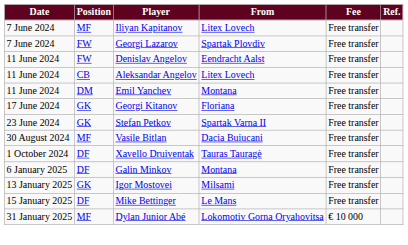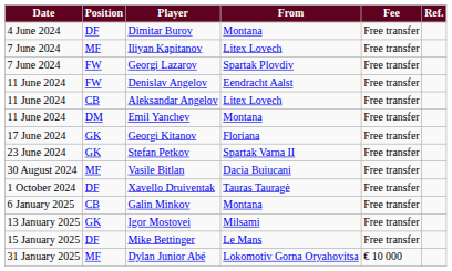 <table class="wikitable plainrowheaders sortable">
 <tr>
 <th style="background:#5F021F; color:#FFFFFF;">Date</th>
 <th style="background:#5F021F; color:#FFFFFF;">Position</th>
 <th style="background:#5F021F; color:#FFFFFF;">Player</th>
 <th style="background:#5F021F; color:#FFFFFF;">From</th>
 <th style="background:#5F021F; color:#FFFFFF;">Fee</th>
 <th style="background:#5F021F; color:#FFFFFF;">Ref.</th>
+</tr>
+<tr>
+<td>4 June 2024</td>
+<td><a href='#'>DF</a></td>
+<td> <a href='#'>Dimitar Burov</a></td>
+<td><a href='#'>Montana</a></td>
+<td>Free transfer</td>
+<td></td>
 </tr>
 <tr>
 <td>7 June 2024</td>
 <td><a href='#'>MF</a></td>
 <td> <a href='#'>Iliyan Kapitanov</a></td>
 <td><a href='#'>Litex Lovech</a></td>
 <td>Free transfer</td>
 <td></td>
 </tr>
 <tr>
 <td>7 June 2024</td>
 <td><a href='#'>FW</a></td>
 <td> <a href='#'>Georgi Lazarov</a></td>
 <td><a href='#'>Spartak Plovdiv</a></td>
 <td>Free transfer</td>
 <td></td>
 </tr>
 <tr>
 <td>11 June 2024</td>
 <td><a href='#'>FW</a></td>
 <td> <a href='#'>Denislav Angelov</a></td>
 <td> <a href='#'>Eendracht Aalst</a></td>
 <td>Free transfer</td>
 <td></td>
 </tr>
 <tr>
 <td>11 June 2024</td>
 <td><a href='#'>CB</a></td>
 <td> <a href='#'>Aleksandar Angelov</a></td>
 <td><a href='#'>Litex Lovech</a></td>
 <td>Free transfer</td>
 <td></td>
 </tr>
 <tr>
 <td>11 June 2024</td>
 <td><a href='#'>DM</a></td>
 <td> <a href='#'>Emil Yanchev</a></td>
 <td><a href='#'>Montana</a></td>
 <td>Free transfer</td>
 <td></td>
 </tr>
 <tr>
 <td>17 June 2024</td>
 <td><a href='#'>GK</a></td>
 <td> <a href='#'>Georgi Kitanov</a></td>
 <td> <a href='#'>Floriana</a></td>
 <td>Free transfer</td>
 <td></td>
 </tr>
 <tr>
 <td>23 June 2024</td>
 <td><a href='#'>GK</a></td>
 <td> <a href='#'>Stefan Petkov</a></td>
 <td><a href='#'>Spartak Varna II</a></td>
 <td>Free transfer</td>
 <td></td>
 </tr>
 <tr>
 <td>30 August 2024</td>
 <td><a href='#'>MF</a></td>
 <td> <a href='#'>Vasile Bitlan</a></td>
 <td> <a href='#'>Dacia Buiucani</a></td>
 <td>Free transfer</td>
 <td></td>
 </tr>
 <tr>
 <td>1 October 2024</td>
 <td><a href='#'>DF</a></td>
 <td> <a href='#'>Xavello Druiventak</a></td>
 <td> <a href='#'>Tauras Tauragė</a></td>
 <td>Free transfer</td>
 <td></td>
 </tr>
 <tr>
 <td>6 January 2025</td>
-<td><a href='#'>DF</a></td>
+<td><a href='#'>CB</a></td>
 <td> <a href='#'>Galin Minkov</a></td>
 <td><a href='#'>Montana</a></td>
 <td>Free transfer</td>
 <td></td>
 </tr>
 <tr>
 <td>13 January 2025</td>
 <td><a href='#'>GK</a></td>
 <td> <a href='#'>Igor Mostovei</a></td>
 <td> <a href='#'>Milsami</a></td>
 <td>Free transfer</td>
 <td></td>
 </tr>
 <tr>
 <td>15 January 2025</td>
 <td><a href='#'>DF</a></td>
 <td> <a href='#'>Mike Bettinger</a></td>
 <td> <a href='#'>Le Mans</a></td>
 <td>Free transfer</td>
 <td></td>
 </tr>
 <tr>
 <td>31 January 2025</td>
 <td><a href='#'>MF</a></td>
 <td> <a href='#'>Dylan Junior Abé</a></td>
 <td><a href='#'>Lokomotiv Gorna Oryahovitsa</a></td>
 <td>€ 10 000</td>
 <td></td>
 </tr>
 </table>
